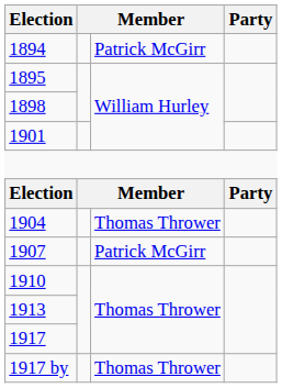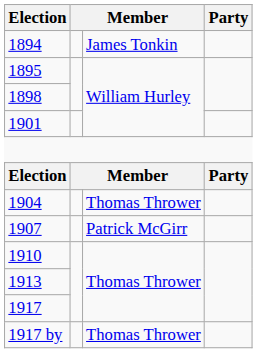 <table class="wikitable" style='border-style: none none none none;'>
 <tr>
 <th>Election</th>
 <th colspan="2">Member</th>
 <th>Party</th>
 </tr>
 <tr style="background: #f9f9f9">
 <td><a href='#'>1894</a></td>
 <td> </td>
-<td><a href='#'>Patrick McGirr</a></td>
+<td><a href='#'>James Tonkin</a></td>
 <td></td>
 </tr>
 <tr style="background: #f9f9f9">
 <td><a href='#'>1895</a></td>
 <td rowspan="2" > </td>
 <td rowspan="3"><a href='#'>William Hurley</a></td>
 <td rowspan="2"></td>
 </tr>
 <tr style="background: #f9f9f9">
 <td><a href='#'>1898</a></td>
 </tr>
 <tr style="background: #f9f9f9">
 <td><a href='#'>1901</a></td>
 <td> </td>
 <td></td>
 </tr>
 <tr>
 <td colspan="4" style='border-style: none none none none;'> </td>
 </tr>
 <tr>
 <th>Election</th>
 <th colspan="2">Member</th>
 <th>Party</th>
 </tr>
 <tr style="background: #f9f9f9">
 <td><a href='#'>1904</a></td>
 <td> </td>
 <td><a href='#'>Thomas Thrower</a></td>
 <td></td>
 </tr>
 <tr style="background: #f9f9f9">
 <td><a href='#'>1907</a></td>
 <td> </td>
 <td><a href='#'>Patrick McGirr</a></td>
 <td></td>
 </tr>
 <tr style="background: #f9f9f9">
 <td><a href='#'>1910</a></td>
 <td rowspan="3" > </td>
 <td rowspan="3"><a href='#'>Thomas Thrower</a></td>
 <td rowspan="3"></td>
 </tr>
 <tr style="background: #f9f9f9">
 <td><a href='#'>1913</a></td>
 </tr>
 <tr style="background: #f9f9f9">
 <td><a href='#'>1917</a></td>
 </tr>
 <tr style="background: #f9f9f9">
 <td><a href='#'>1917 by</a></td>
 <td> </td>
 <td><a href='#'>Thomas Thrower</a></td>
 <td></td>
 </tr>
 </table>
